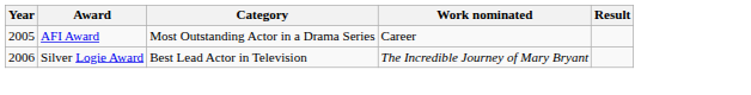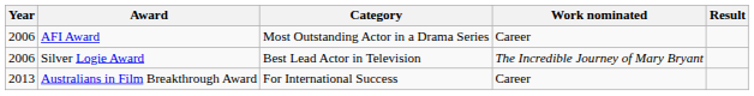 <table class="wikitable">
 <tr>
 <th>Year</th>
 <th>Award</th>
 <th>Category</th>
 <th>Work nominated</th>
 <th>Result</th>
 </tr>
 <tr>
-<td>2005</td>
+<td>2006</td>
 <td><a href='#'>AFI Award</a></td>
 <td>Most Outstanding Actor in a Drama Series</td>
 <td>Career</td>
 <td></td>
 </tr>
 <tr>
 <td>2006</td>
 <td>Silver <a href='#'>Logie Award</a></td>
 <td>Best Lead Actor in Television</td>
 <td><em>The Incredible Journey of Mary Bryant</em></td>
 <td></td>
 </tr>
+<tr>
+<td>2013</td>
+<td><a href='#'>Australians in Film</a> Breakthrough Award</td>
+<td>For International Success</td>
+<td>Career</td>
+<td></td>
+</tr>
 </table>
